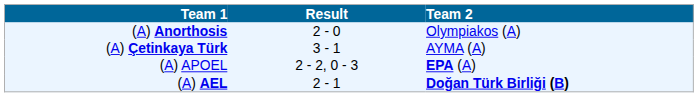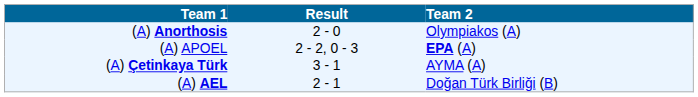 <table cellspacing="0" style="background: #EBF5FF; border: 1px #aaa solid; border-collapse: collapse; font-size: 95%;" width=60%>
 <tr bgcolor=#006699 style="color:white;">
 <th width=25% align="right">Team 1</th>
 <th width=22% align="center">Result</th>
 <th width=30% align="left">Team 2</th>
 </tr>
 <tr>
 <td align=right>(<a href='#'>A</a>) <strong><a href='#'>Anorthosis</a></strong></td>
 <td align=center>2 - 0</td>
 <td align=left><a href='#'>Olympiakos</a> (<a href='#'>A</a>)</td>
 </tr>
 <tr>
+<td align=right>(<a href='#'>A</a>) <a href='#'>APOEL</a></td>
+<td align=center>2 - 2, 0 - 3</td>
+<td align=left><strong><a href='#'>EPA</a></strong> (<a href='#'>A</a>)</td>
+</tr>
+<tr>
 <td align=right>(<a href='#'>A</a>) <strong><a href='#'>Çetinkaya Türk</a></strong></td>
 <td align=center>3 - 1</td>
 <td align=left><a href='#'>AYMA</a> (<a href='#'>A</a>)</td>
 </tr>
 <tr>
-<td align=right>(<a href='#'>A</a>) <a href='#'>APOEL</a></td>
-<td align=center>2 - 2, 0 - 3</td>
-<td align=left><strong><a href='#'>EPA</a></strong> (<a href='#'>A</a>)</td>
-</tr>
-<tr>
 <td align=right>(<a href='#'>A</a>) <strong><a href='#'>AEL</a></strong></td>
 <td align=center>2 - 1</td>
-<td align=left><strong><a href='#'>Doğan Türk Birliği</a> (<a href='#'>B</a>)</strong></td>
+<td align=left><a href='#'>Doğan Türk Birliği</a> (<a href='#'>B</a>)</td>
 </tr>
 <tr>
 </tr>
 </table>
